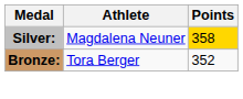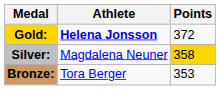 <table class="wikitable">
 <tr>
 <th>Medal</th>
 <th>Athlete</th>
 <th>Points</th>
+</tr>
+<tr>
+<td style="text-align:center;background-color:gold;"><strong>Gold:</strong></td>
+<td> <strong><a href='#'>Helena Jonsson</a></strong></td>
+<td>372</td>
 </tr>
 <tr>
 <td style="text-align:center;background-color:silver;"><strong>Silver:</strong></td>
 <td> <a href='#'>Magdalena Neuner</a></td>
 <td style="background: gold;">358</td>
 </tr>
 <tr>
 <td style="text-align:center;background-color:#CC9966;"><strong>Bronze:</strong></td>
 <td> <a href='#'>Tora Berger</a></td>
-<td>352</td>
+<td>353</td>
 </tr>
 </table>
